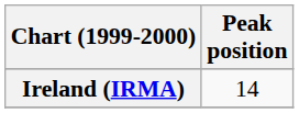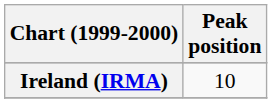 <table class="wikitable sortable plainrowheaders">
 <tr>
 <th>Chart (1999-2000)</th>
 <th>Peak<br>position</th>
 </tr>
 <tr>
 </tr>
 <tr>
 <th scope="row">Ireland (<a href='#'>IRMA</a>)</th>
-<td align="center">14</td>
+<td align="center">10</td>
 </tr>
 <tr>
 </tr>
 <tr>
 </tr>
 <tr>
 </tr>
 <tr>
 </tr>
 <tr>
 </tr>
 <tr>
 </tr>
 <tr>
 </tr>
 </table>
